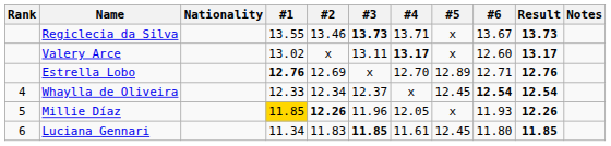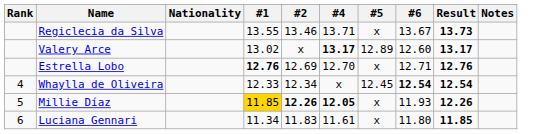 <table class="wikitable sortable" style="text-align:center">
 <tr>
 <th>Rank</th>
 <th>Name</th>
 <th>Nationality</th>
 <th>#1</th>
 <th>#2</th>
-<th>#3</th>
 <th>#4</th>
 <th>#5</th>
 <th>#6</th>
 <th>Result</th>
 <th>Notes</th>
 </tr>
 <tr>
 <td></td>
 <td align=left><a href='#'>Regiclecia da Silva</a></td>
 <td align=left></td>
 <td>13.55</td>
 <td>13.46</td>
-<td><strong>13.73</strong></td>
 <td>13.71</td>
 <td>x</td>
 <td>13.67</td>
 <td><strong>13.73</strong></td>
 <td></td>
 </tr>
 <tr>
 <td></td>
 <td align=left><a href='#'>Valery Arce</a></td>
 <td align=left></td>
 <td>13.02</td>
 <td>x</td>
-<td>13.11</td>
 <td><strong>13.17</strong></td>
-<td>x</td>
+<td>12.89</td>
 <td>12.60</td>
 <td><strong>13.17</strong></td>
 <td></td>
 </tr>
 <tr>
 <td></td>
 <td align=left><a href='#'>Estrella Lobo</a></td>
 <td align=left></td>
 <td><strong>12.76</strong></td>
 <td>12.69</td>
+<td>12.70</td>
 <td>x</td>
-<td>12.70</td>
-<td>12.89</td>
 <td>12.71</td>
 <td><strong>12.76</strong></td>
 <td></td>
 </tr>
 <tr>
 <td>4</td>
 <td align=left><a href='#'>Whaylla de Oliveira</a></td>
 <td align=left></td>
 <td>12.33</td>
 <td>12.34</td>
-<td>12.37</td>
 <td>x</td>
 <td>12.45</td>
 <td><strong>12.54</strong></td>
 <td><strong>12.54</strong></td>
 <td></td>
 </tr>
 <tr>
 <td>5</td>
 <td align=left><a href='#'>Millie Díaz</a></td>
 <td align=left></td>
 <td style="background: gold;">11.85</td>
 <td><strong>12.26</strong></td>
-<td>11.96</td>
-<td>12.05</td>
+<td><strong>12.05</strong></td>
 <td>x</td>
 <td>11.93</td>
 <td><strong>12.26</strong></td>
 <td></td>
 </tr>
 <tr>
 <td>6</td>
 <td align=left><a href='#'>Luciana Gennari</a></td>
 <td align=left></td>
 <td>11.34</td>
 <td>11.83</td>
-<td><strong>11.85</strong></td>
 <td>11.61</td>
-<td>12.45</td>
+<td>x</td>
 <td>11.80</td>
 <td><strong>11.85</strong></td>
 <td></td>
 </tr>
 </table>
